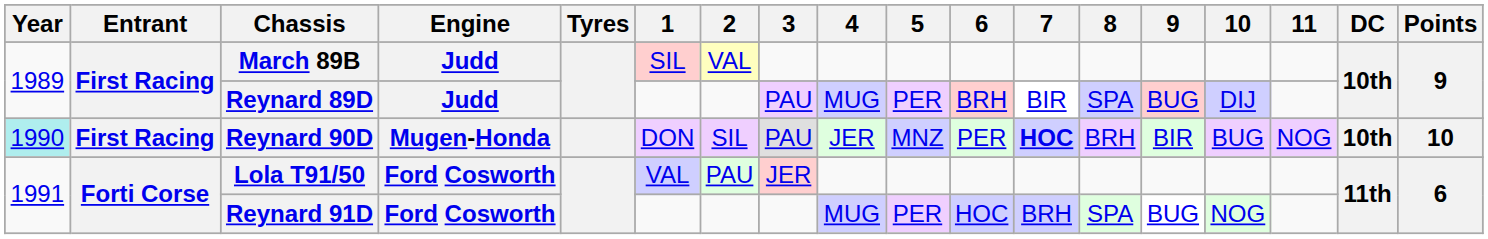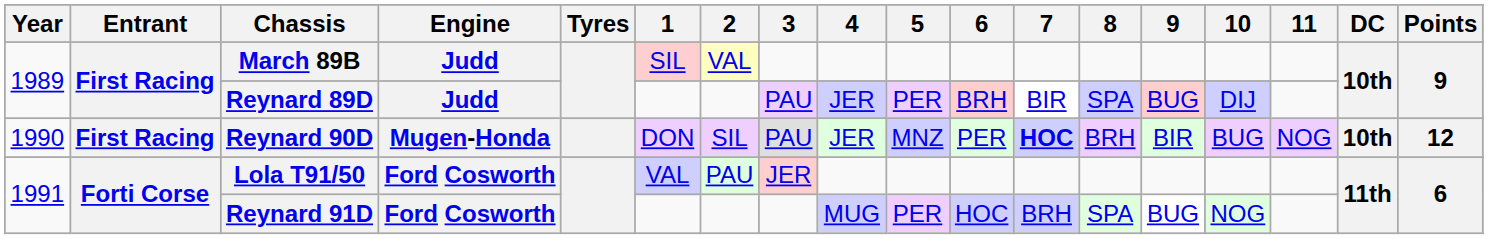 <table class="wikitable" style="text-align:center; font-size:85%">
 <tr>
 <th>Year</th>
 <th>Entrant</th>
 <th>Chassis</th>
 <th>Engine</th>
 <th>Tyres</th>
 <th>1</th>
 <th>2</th>
 <th>3</th>
 <th>4</th>
 <th>5</th>
 <th>6</th>
 <th>7</th>
 <th>8</th>
 <th>9</th>
 <th>10</th>
 <th>11</th>
 <th>DC</th>
 <th>Points</th>
 </tr>
 <tr>
 <td rowspan=2><a href='#'>1989</a></td>
 <th rowspan=2 nowrap><a href='#'>First Racing</a></th>
 <th nowrap><a href='#'>March</a> 89B</th>
 <th nowrap><a href='#'>Judd</a></th>
 <th rowspan=2></th>
 <td style="background:#FFCFCF;"><a href='#'>SIL</a><br></td>
 <td style="background:#FFFFBF;"><a href='#'>VAL</a><br></td>
 <td></td>
 <td></td>
 <td></td>
 <td></td>
 <td></td>
 <td></td>
 <td></td>
 <td></td>
 <td></td>
 <th rowspan=2>10th</th>
 <th rowspan=2>9</th>
 </tr>
 <tr>
 <th nowrap><a href='#'>Reynard 89D</a></th>
 <th nowrap><a href='#'>Judd</a></th>
 <td></td>
 <td></td>
 <td style="background:#EFCFFF;"><a href='#'>PAU</a><br></td>
-<td style="background:#CFCFFF;"><a href='#'>MUG</a><br></td>
+<td style="background:#CFCFFF;"><a href='#'>JER</a><br></td>
 <td style="background:#EFCFFF;"><a href='#'>PER</a><br></td>
 <td style="background:#FFCFCF;"><a href='#'>BRH</a><br></td>
 <td style="background:#FFFFFF;"><a href='#'>BIR</a><br></td>
 <td style="background:#CFCFFF;"><a href='#'>SPA</a><br></td>
 <td style="background:#FFCFCF;"><a href='#'>BUG</a><br></td>
 <td style="background:#CFCFFF;"><a href='#'>DIJ</a><br></td>
 <td></td>
 </tr>
 <tr>
-<td style="background: paleturquoise;"><a href='#'>1990</a></td>
+<td><a href='#'>1990</a></td>
 <th nowrap><a href='#'>First Racing</a></th>
 <th nowrap><a href='#'>Reynard 90D</a></th>
 <th nowrap><a href='#'>Mugen</a>-<a href='#'>Honda</a></th>
 <th></th>
 <td style="background:#EFCFFF;"><a href='#'>DON</a><br></td>
 <td style="background:#EFCFFF;"><a href='#'>SIL</a><br></td>
 <td style="background:#DFDFDF;"><a href='#'>PAU</a><br></td>
 <td style="background:#dfffdf;"><a href='#'>JER</a><br></td>
 <td style="background:#CFCFFF;"><a href='#'>MNZ</a><br></td>
 <td style="background:#dfffdf;"><a href='#'>PER</a><br></td>
 <td style="background:#CFCFFF;"><strong><a href='#'>HOC</a><br></strong></td>
 <td style="background:#EFCFFF;"><a href='#'>BRH</a><br></td>
 <td style="background:#dfffdf;"><a href='#'>BIR</a><br></td>
 <td style="background:#EFCFFF;"><a href='#'>BUG</a><br></td>
 <td style="background:#EFCFFF;"><a href='#'>NOG</a><br></td>
 <th>10th</th>
-<th>10</th>
+<th>12</th>
 </tr>
 <tr>
 <td rowspan=2><a href='#'>1991</a></td>
 <th rowspan=2 nowrap><a href='#'>Forti Corse</a></th>
 <th nowrap><a href='#'>Lola T91/50</a></th>
 <th nowrap><a href='#'>Ford</a> <a href='#'>Cosworth</a></th>
 <th rowspan=2></th>
 <td style="background:#CFCFFF;"><a href='#'>VAL</a><br></td>
 <td style="background:#dfffdf;"><a href='#'>PAU</a><br></td>
 <td style="background:#FFCFCF;"><a href='#'>JER</a><br></td>
 <td></td>
 <td></td>
 <td></td>
 <td></td>
 <td></td>
 <td></td>
 <td></td>
 <td></td>
 <th rowspan=2>11th</th>
 <th rowspan=2>6</th>
 </tr>
 <tr>
 <th nowrap><a href='#'>Reynard 91D</a></th>
 <th nowrap><a href='#'>Ford</a> <a href='#'>Cosworth</a></th>
 <td></td>
 <td></td>
 <td></td>
 <td style="background:#CFCFFF;"><a href='#'>MUG</a><br></td>
 <td style="background:#EFCFFF;"><a href='#'>PER</a><br></td>
 <td style="background:#CFCFFF;"><a href='#'>HOC</a><br></td>
 <td style="background:#CFCFFF;"><a href='#'>BRH</a><br></td>
 <td style="background:#dfffdf;"><a href='#'>SPA</a><br></td>
 <td style="background:#FFFFFF;"><a href='#'>BUG</a><br></td>
 <td style="background:#dfffdf;"><a href='#'>NOG</a><br></td>
 <td></td>
 </tr>
 </table>
